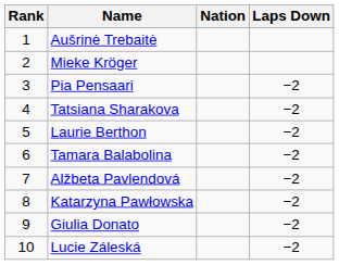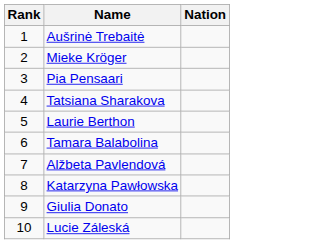 <table class="wikitable sortable" style="text-align:center">
 <tr>
 <th>Rank</th>
 <th>Name</th>
 <th>Nation</th>
-<th>Laps Down</th>
 </tr>
 <tr>
 <td>1</td>
 <td align=left><a href='#'>Aušrinė Trebaitė</a></td>
 <td align=left></td>
-<td></td>
 </tr>
 <tr>
 <td>2</td>
 <td align=left><a href='#'>Mieke Kröger</a></td>
 <td align=left></td>
-<td></td>
 </tr>
 <tr>
 <td>3</td>
 <td align=left><a href='#'>Pia Pensaari</a></td>
 <td align=left></td>
-<td>−2</td>
 </tr>
 <tr>
 <td>4</td>
 <td align=left><a href='#'>Tatsiana Sharakova</a></td>
 <td align=left></td>
-<td>−2</td>
 </tr>
 <tr>
 <td>5</td>
 <td align=left><a href='#'>Laurie Berthon</a></td>
 <td align=left></td>
-<td>−2</td>
 </tr>
 <tr>
 <td>6</td>
 <td align=left><a href='#'>Tamara Balabolina</a></td>
 <td align=left></td>
-<td>−2</td>
 </tr>
 <tr>
 <td>7</td>
 <td align=left><a href='#'>Alžbeta Pavlendová</a></td>
 <td align=left></td>
-<td>−2</td>
 </tr>
 <tr>
 <td>8</td>
 <td align=left><a href='#'>Katarzyna Pawłowska</a></td>
 <td align=left></td>
-<td>−2</td>
 </tr>
 <tr>
 <td>9</td>
 <td align=left><a href='#'>Giulia Donato</a></td>
 <td align=left></td>
-<td>−2</td>
 </tr>
 <tr>
 <td>10</td>
 <td align=left><a href='#'>Lucie Záleská</a></td>
 <td align=left></td>
-<td>−2</td>
 </tr>
 </table>
